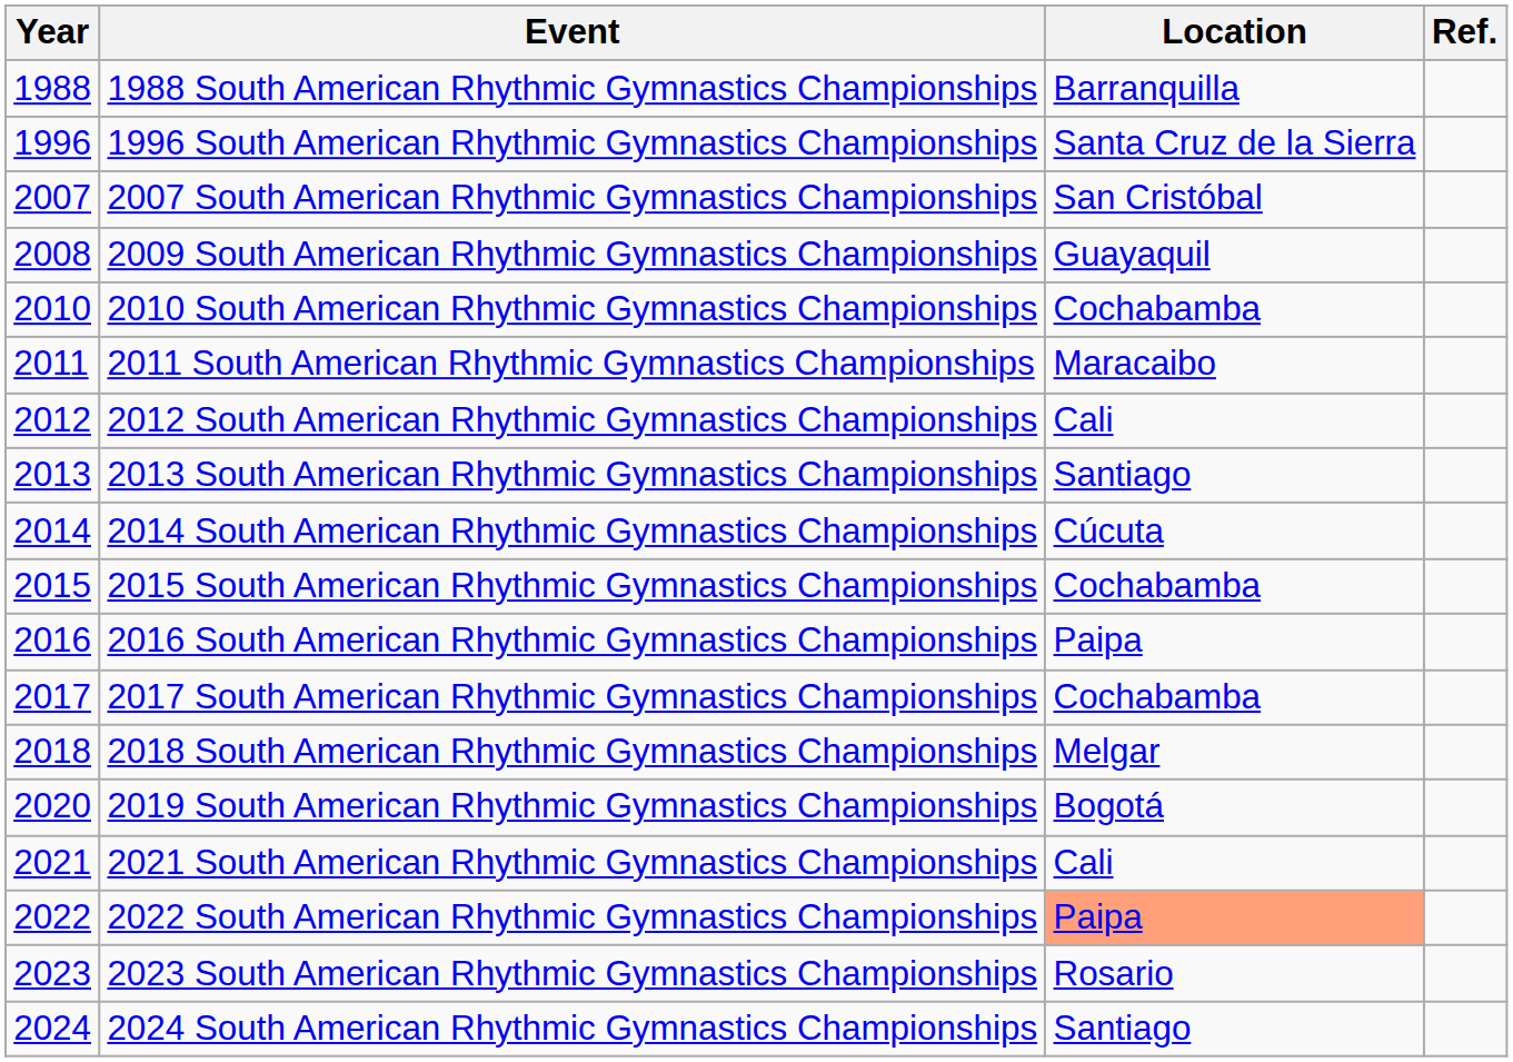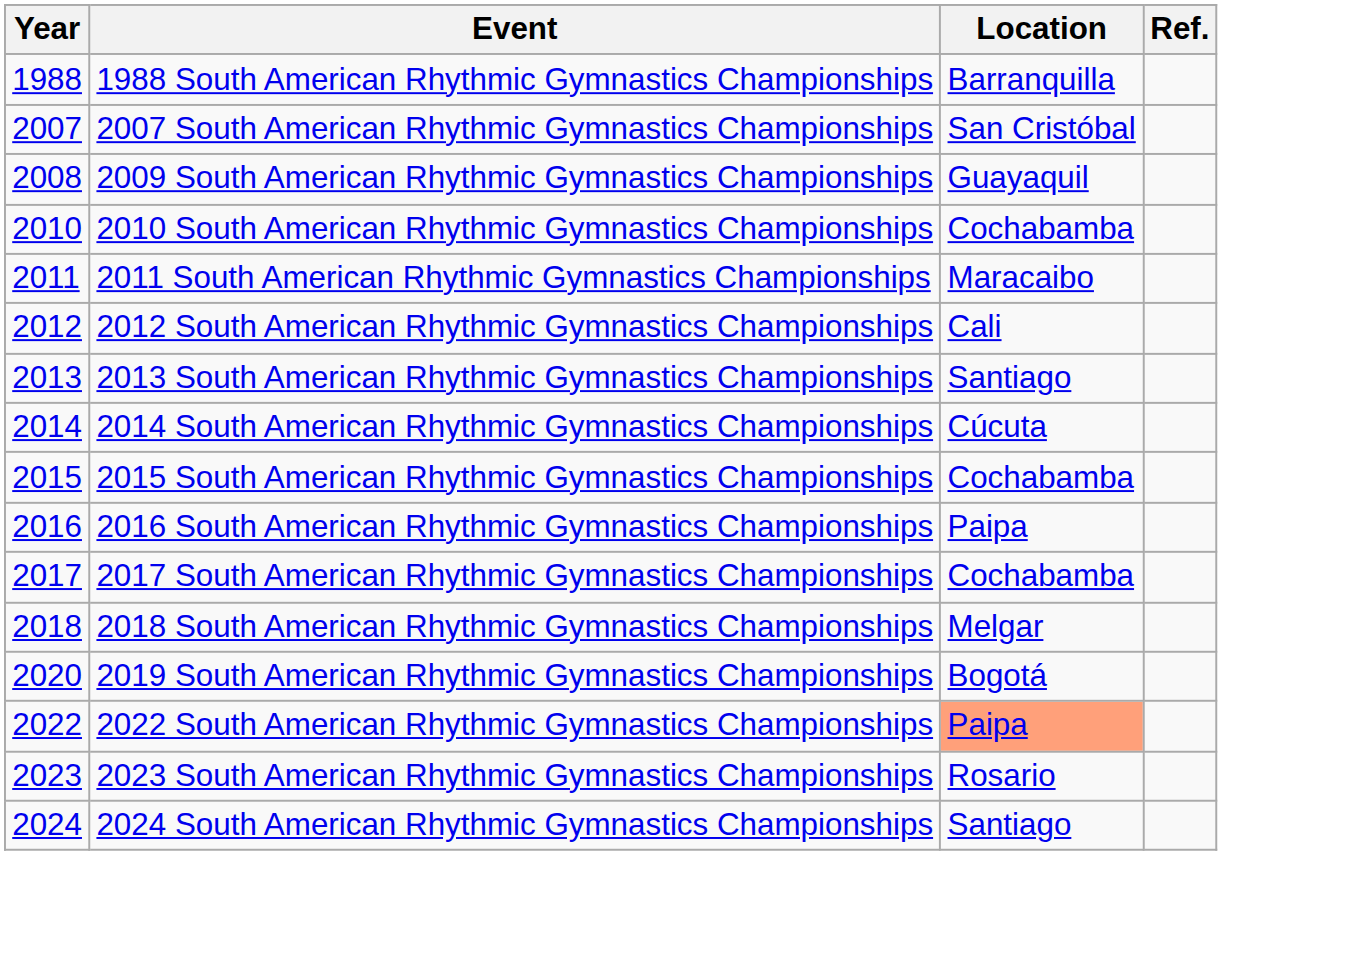 <table class="wikitable sortable">
 <tr>
 <th>Year</th>
 <th>Event</th>
 <th>Location</th>
 <th>Ref.</th>
 </tr>
 <tr>
 <td><a href='#'>1988</a></td>
 <td><a href='#'>1988 South American Rhythmic Gymnastics Championships</a></td>
 <td> <a href='#'>Barranquilla</a></td>
-<td></td>
-</tr>
-<tr>
-<td><a href='#'>1996</a></td>
-<td><a href='#'>1996 South American Rhythmic Gymnastics Championships</a></td>
-<td> <a href='#'>Santa Cruz de la Sierra</a></td>
 <td></td>
 </tr>
 <tr>
 <td><a href='#'>2007</a></td>
 <td><a href='#'>2007 South American Rhythmic Gymnastics Championships</a></td>
 <td> <a href='#'>San Cristóbal</a></td>
 <td></td>
 </tr>
 <tr>
 <td><a href='#'>2008</a></td>
 <td><a href='#'>2009 South American Rhythmic Gymnastics Championships</a></td>
 <td> <a href='#'>Guayaquil</a></td>
 <td></td>
 </tr>
 <tr>
 <td><a href='#'>2010</a></td>
 <td><a href='#'>2010 South American Rhythmic Gymnastics Championships</a></td>
 <td> <a href='#'>Cochabamba</a></td>
 <td></td>
 </tr>
 <tr>
 <td><a href='#'>2011</a></td>
 <td><a href='#'>2011 South American Rhythmic Gymnastics Championships</a></td>
 <td> <a href='#'>Maracaibo</a></td>
 <td></td>
 </tr>
 <tr>
 <td><a href='#'>2012</a></td>
 <td><a href='#'>2012 South American Rhythmic Gymnastics Championships</a></td>
 <td> <a href='#'>Cali</a></td>
 <td></td>
 </tr>
 <tr>
 <td><a href='#'>2013</a></td>
 <td><a href='#'>2013 South American Rhythmic Gymnastics Championships</a></td>
 <td> <a href='#'>Santiago</a></td>
 <td></td>
 </tr>
 <tr>
 <td><a href='#'>2014</a></td>
 <td><a href='#'>2014 South American Rhythmic Gymnastics Championships</a></td>
 <td> <a href='#'>Cúcuta</a></td>
 <td></td>
 </tr>
 <tr>
 <td><a href='#'>2015</a></td>
 <td><a href='#'>2015 South American Rhythmic Gymnastics Championships</a></td>
 <td> <a href='#'>Cochabamba</a></td>
 <td></td>
 </tr>
 <tr>
 <td><a href='#'>2016</a></td>
 <td><a href='#'>2016 South American Rhythmic Gymnastics Championships</a></td>
 <td> <a href='#'>Paipa</a></td>
 <td></td>
 </tr>
 <tr>
 <td><a href='#'>2017</a></td>
 <td><a href='#'>2017 South American Rhythmic Gymnastics Championships</a></td>
 <td> <a href='#'>Cochabamba</a></td>
 <td></td>
 </tr>
 <tr>
 <td><a href='#'>2018</a></td>
 <td><a href='#'>2018 South American Rhythmic Gymnastics Championships</a></td>
 <td> <a href='#'>Melgar</a></td>
 <td></td>
 </tr>
 <tr>
 <td><a href='#'>2020</a></td>
 <td><a href='#'>2019 South American Rhythmic Gymnastics Championships</a></td>
 <td> <a href='#'>Bogotá</a></td>
 <td></td>
 </tr>
 <tr>
-<td><a href='#'>2021</a></td>
-<td><a href='#'>2021 South American Rhythmic Gymnastics Championships</a></td>
-<td> <a href='#'>Cali</a></td>
-<td></td>
-</tr>
-<tr>
 <td><a href='#'>2022</a></td>
 <td><a href='#'>2022 South American Rhythmic Gymnastics Championships</a></td>
 <td style="background: lightsalmon;"> <a href='#'>Paipa</a></td>
 <td></td>
 </tr>
 <tr>
 <td><a href='#'>2023</a></td>
 <td><a href='#'>2023 South American Rhythmic Gymnastics Championships</a></td>
 <td> <a href='#'>Rosario</a></td>
 <td></td>
 </tr>
 <tr>
 <td><a href='#'>2024</a></td>
 <td><a href='#'>2024 South American Rhythmic Gymnastics Championships</a></td>
 <td> <a href='#'>Santiago</a></td>
 <td></td>
 </tr>
 </table>
